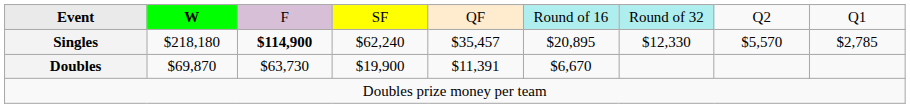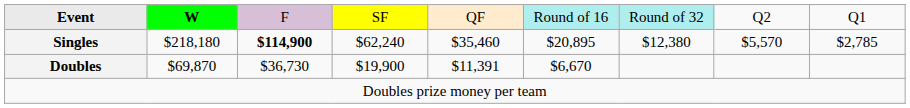 <table class=wikitable style=font-size:90%;text-align:center>
 <tr>
 <td style="width:130px; background:#eaeaea;"><strong>Event</strong></td>
 <td style="width:80px; background:lime;"><strong>W</strong></td>
 <td style="width:85px; background:thistle;">F</td>
 <td style="width:85px; background:#ff0;">SF</td>
 <td style="width:85px; background:#ffebcd;">QF</td>
 <td style="width:85px; background:#afeeee;">Round of 16</td>
 <td style="width:85px; background:#afeeee;">Round of 32</td>
 <td width=85>Q2</td>
 <td width=85>Q1</td>
 </tr>
 <tr>
 <td style="background:#f3f3f3;"><strong>Singles</strong></td>
 <td>$218,180</td>
 <td><strong>$114,900</strong></td>
 <td>$62,240</td>
-<td>$35,457</td>
+<td>$35,460</td>
 <td>$20,895</td>
-<td>$12,330</td>
+<td>$12,380</td>
 <td>$5,570</td>
 <td>$2,785</td>
 </tr>
 <tr>
 <td style="background:#f3f3f3;"><strong>Doubles</strong></td>
 <td>$69,870</td>
-<td>$63,730</td>
+<td>$36,730</td>
 <td>$19,900</td>
 <td>$11,391</td>
 <td>$6,670</td>
 <td></td>
 <td></td>
 <td></td>
 </tr>
 <tr>
 <td colspan=9>Doubles prize money per team</td>
 </tr>
 </table>
